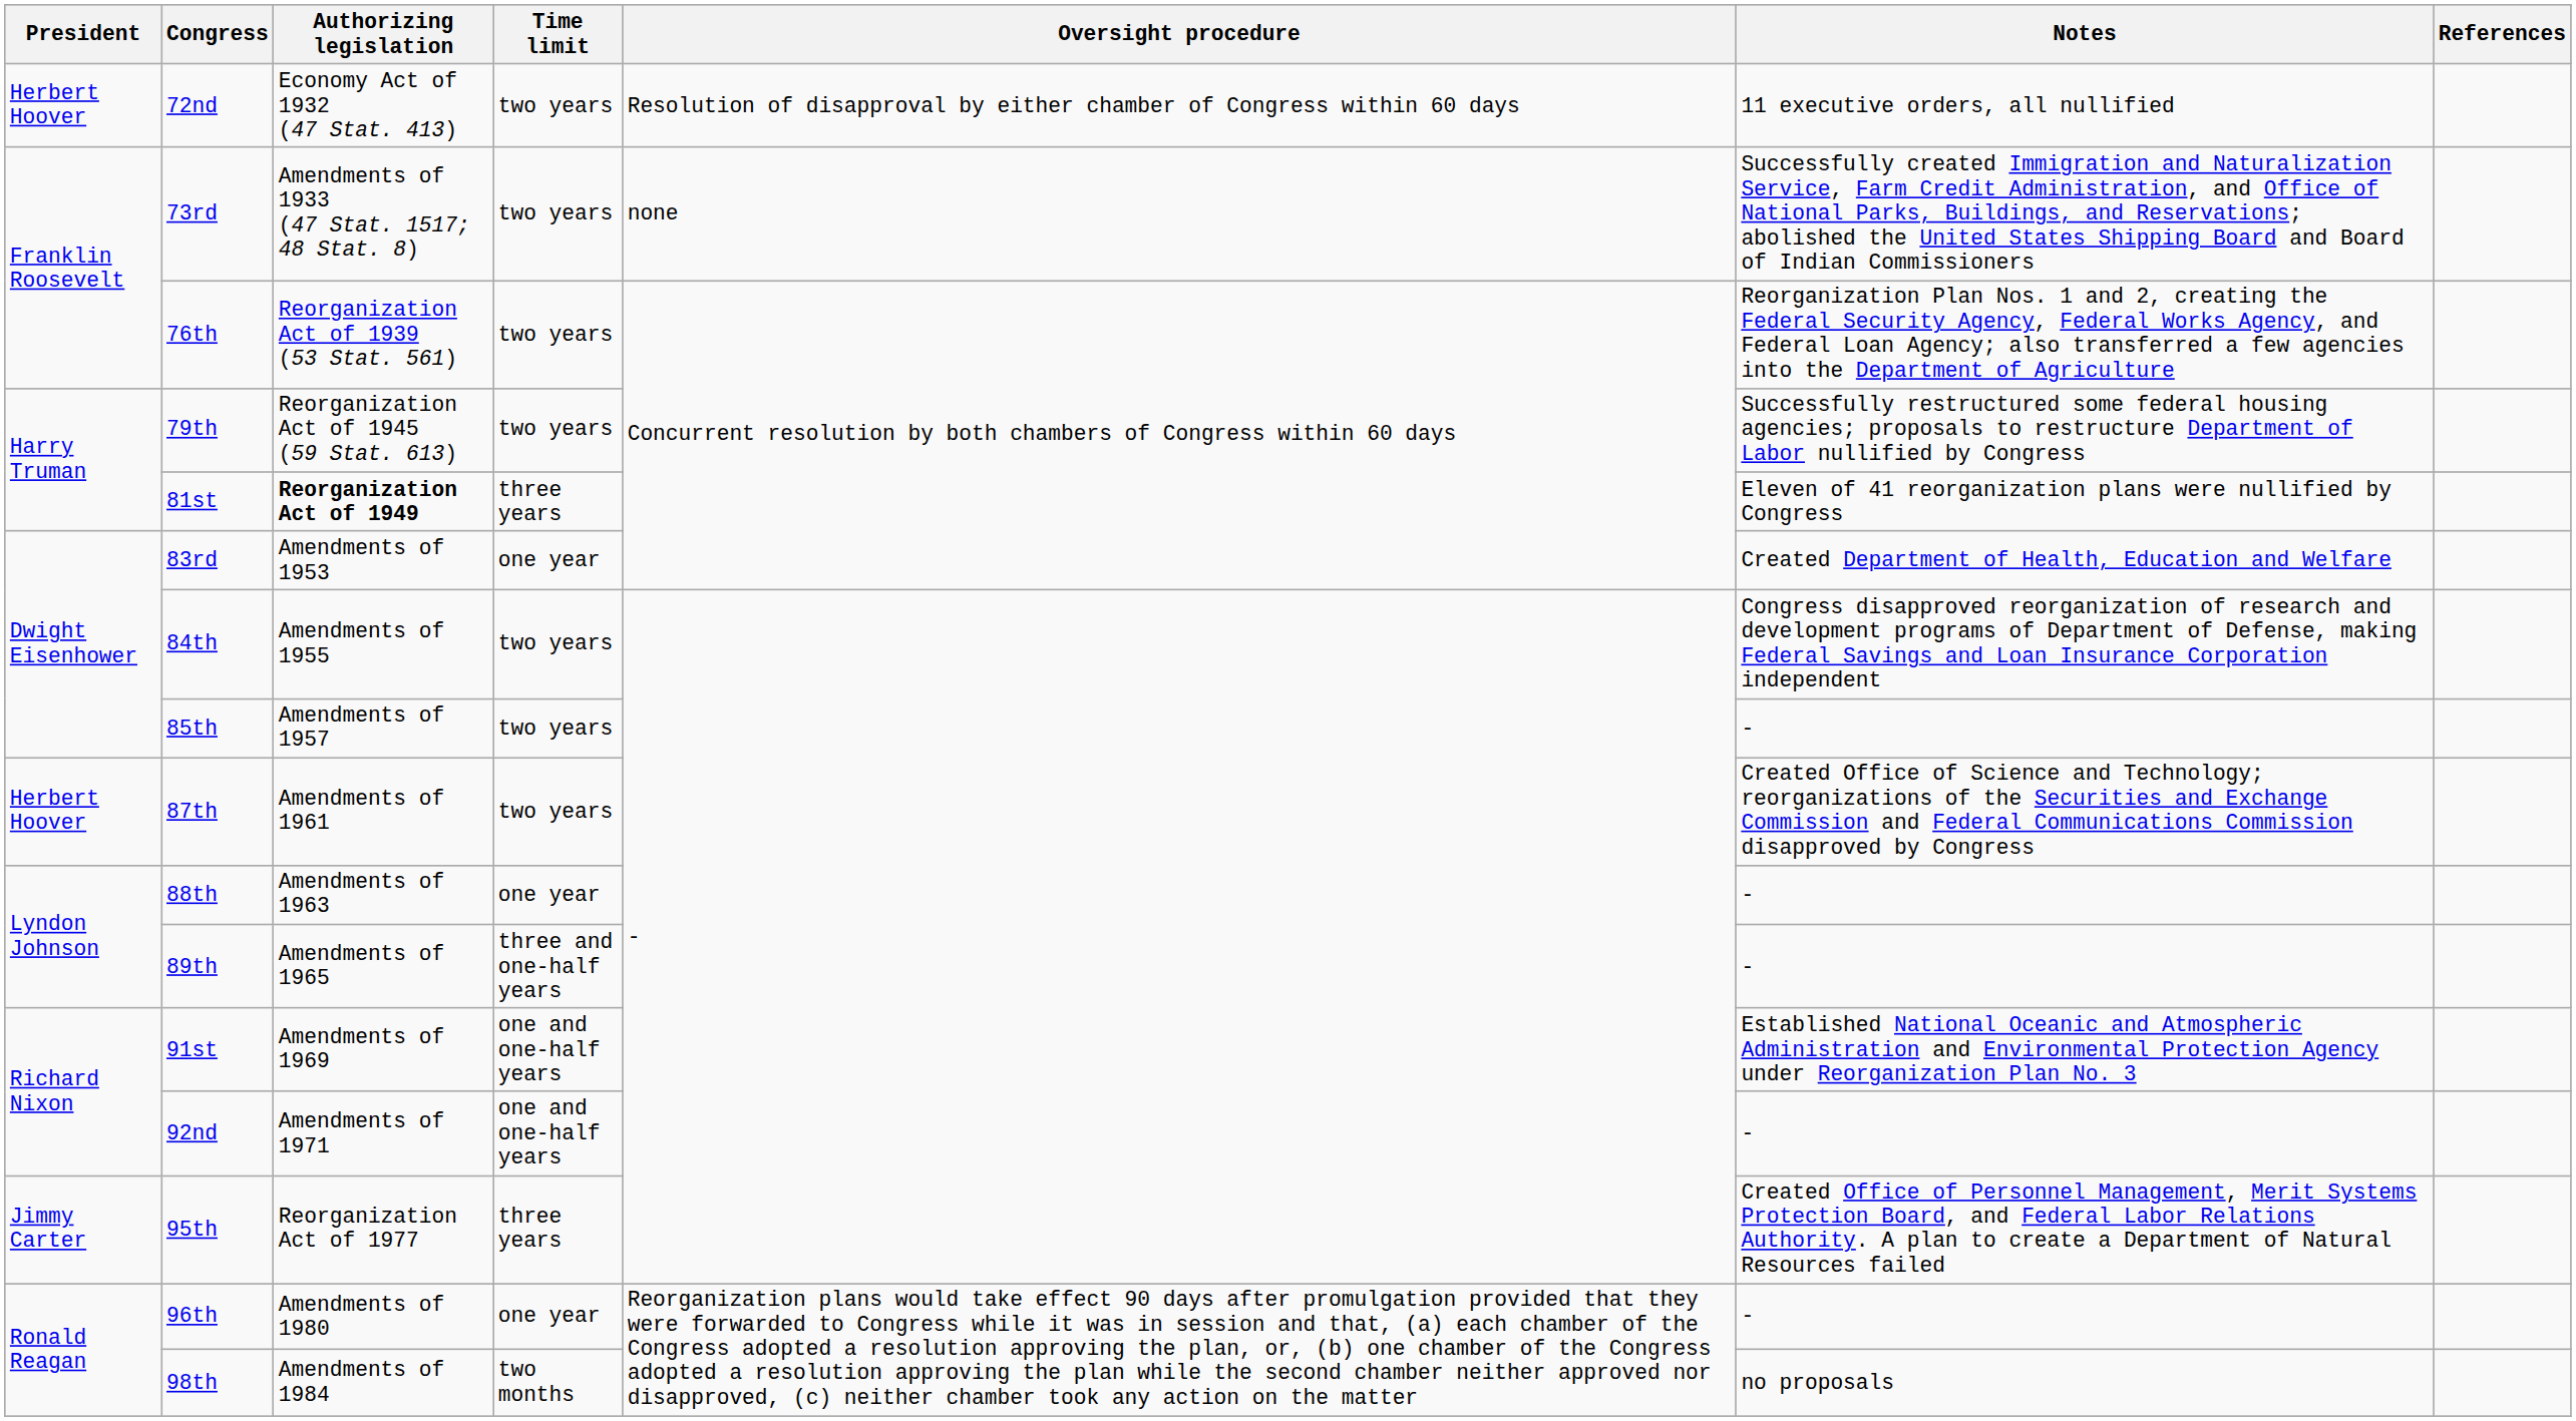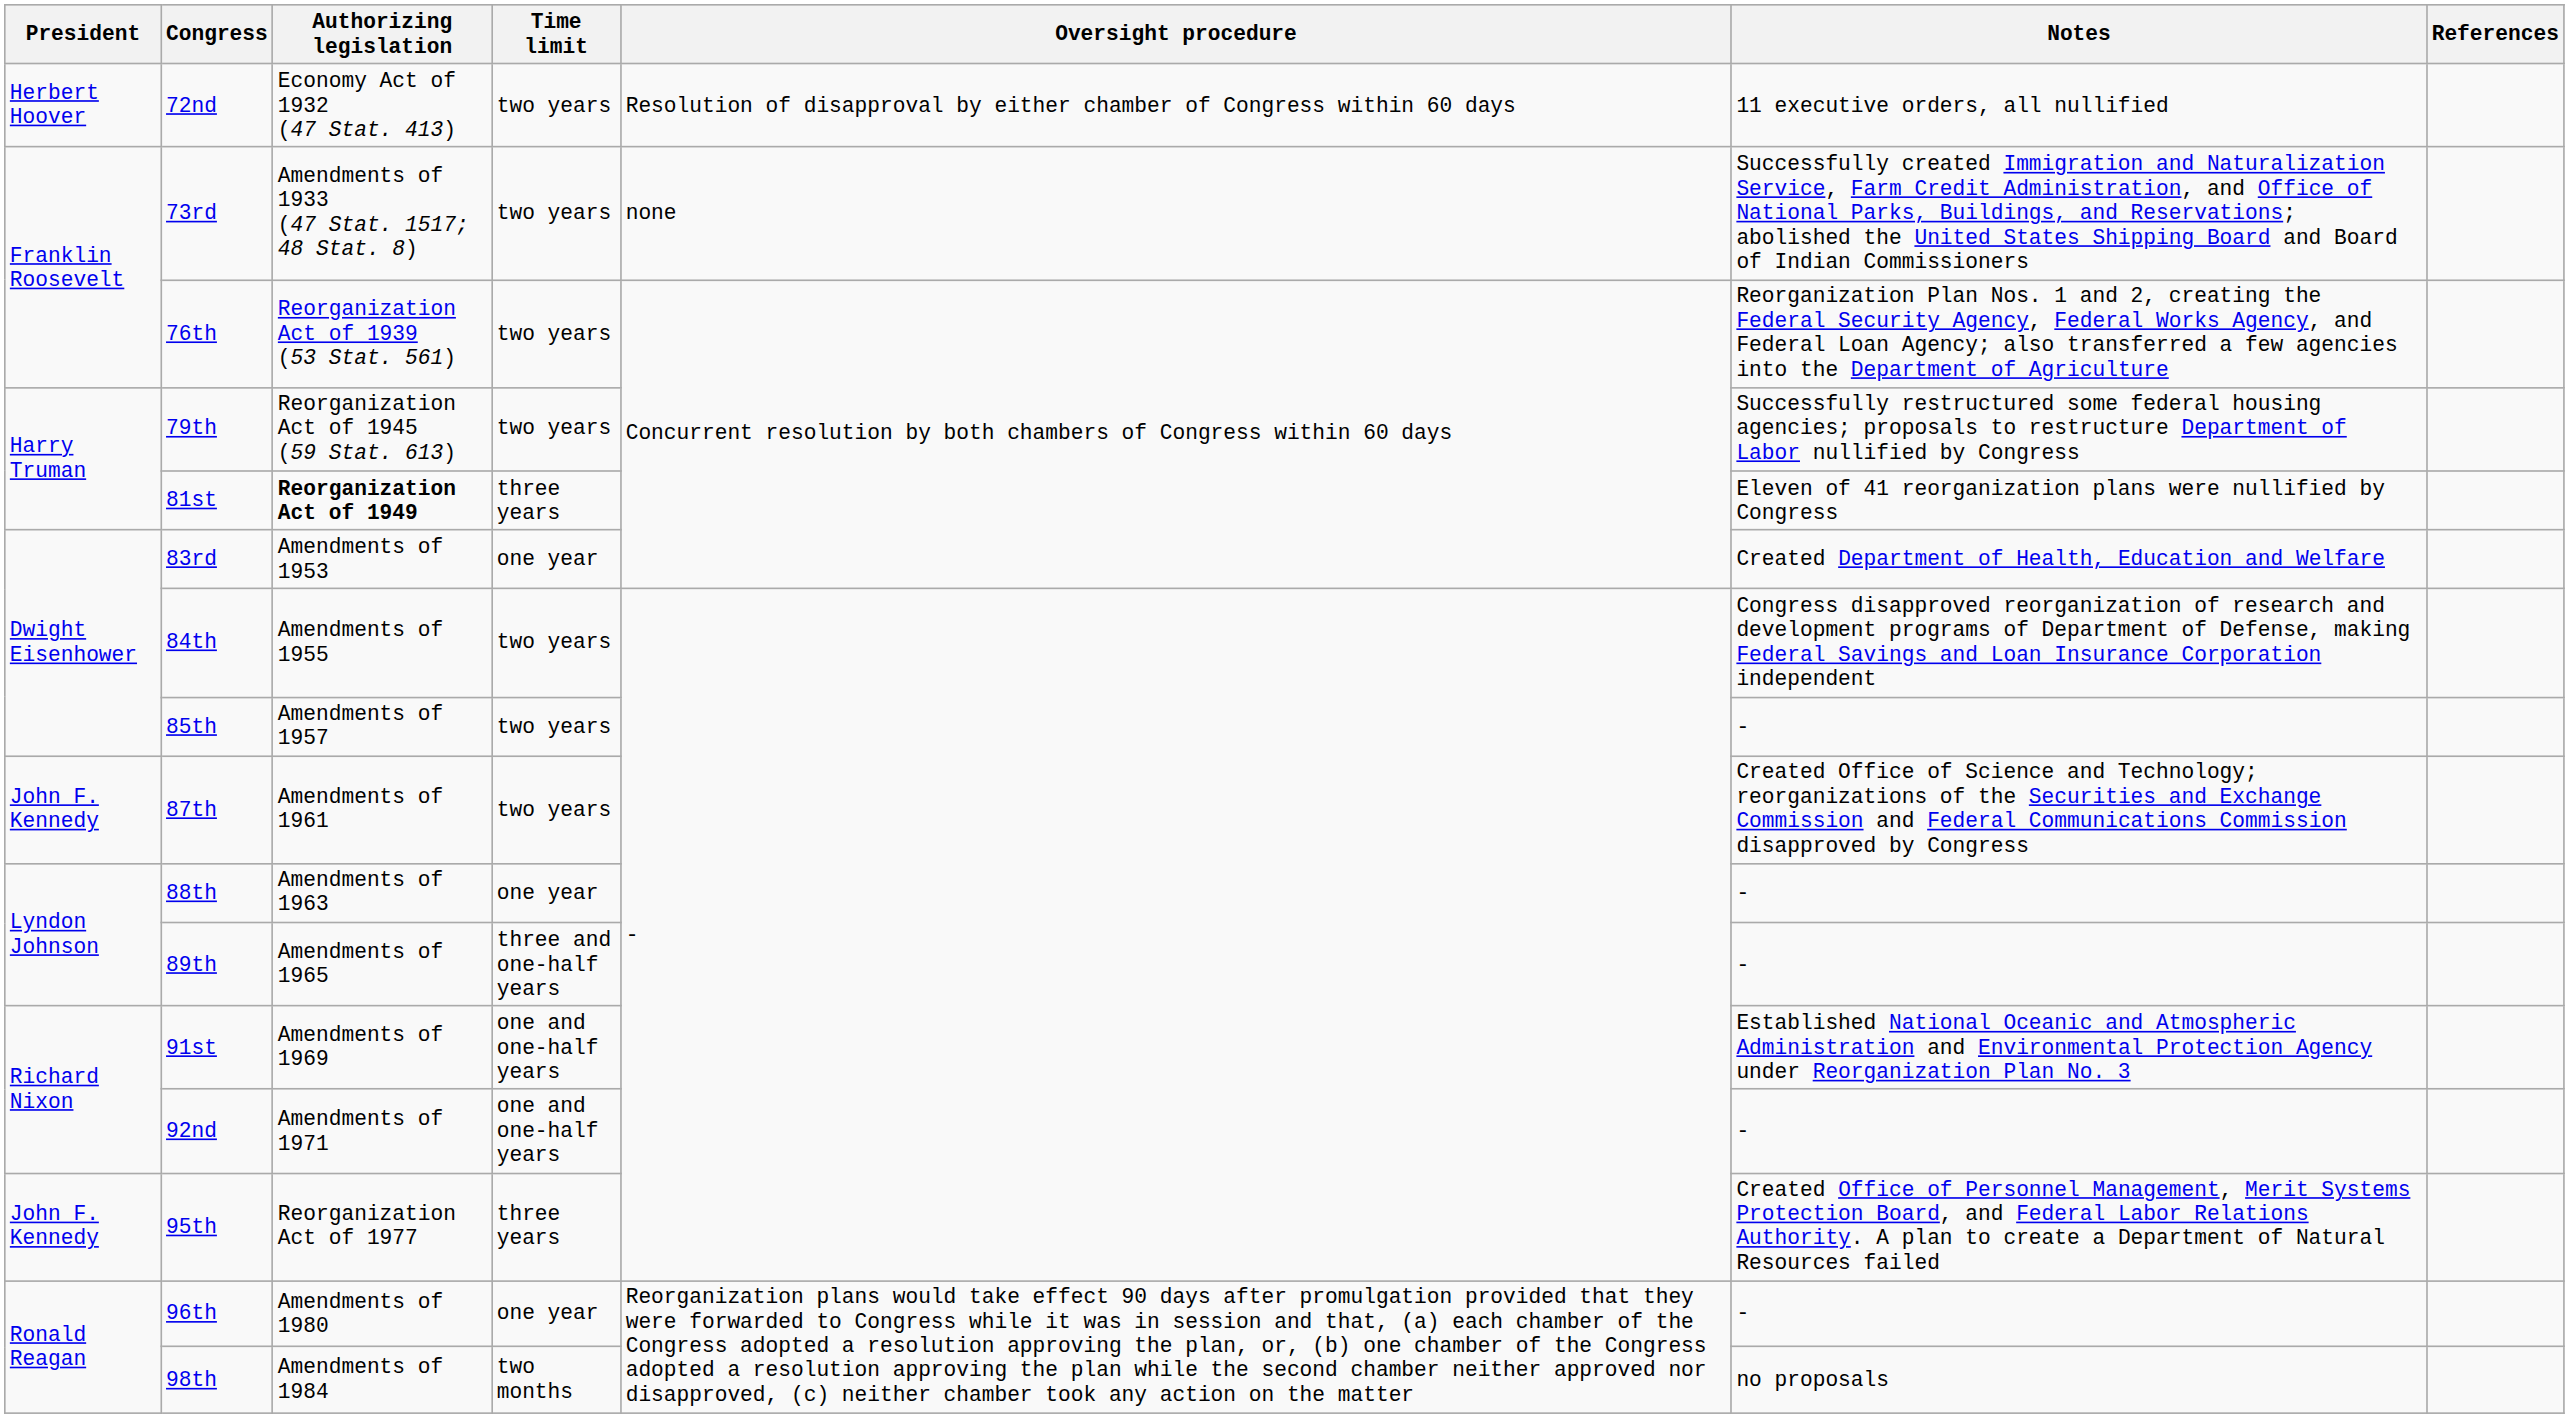 <table class="wikitable sortable">
 <tr>
 <th>President</th>
 <th>Congress</th>
 <th>Authorizing legislation</th>
 <th>Time limit</th>
 <th>Oversight procedure</th>
 <th>Notes</th>
 <th>References</th>
 </tr>
 <tr>
 <td><a href='#'>Herbert Hoover</a></td>
 <td><a href='#'>72nd</a></td>
 <td>Economy Act of 1932<br> (<em>47 Stat. 413</em>)</td>
 <td>two years</td>
 <td>Resolution of disapproval by either chamber of Congress within 60 days</td>
 <td>11 executive orders, all nullified</td>
 <td></td>
 </tr>
 <tr>
 <td rowspan="2"><a href='#'>Franklin Roosevelt</a></td>
 <td><a href='#'>73rd</a></td>
 <td>Amendments of 1933<br> (<em>47 Stat. 1517; 48 Stat. 8</em>)</td>
 <td>two years</td>
 <td>none</td>
 <td>Successfully created <a href='#'>Immigration and Naturalization Service</a>, <a href='#'>Farm Credit Administration</a>, and <a href='#'>Office of National Parks, Buildings, and Reservations</a>; abolished the <a href='#'>United States Shipping Board</a> and Board of Indian Commissioners</td>
 <td></td>
 </tr>
 <tr>
 <td><a href='#'>76th</a></td>
 <td><a href='#'>Reorganization Act of 1939</a><br> (<em>53 Stat. 561</em>)</td>
 <td>two years</td>
 <td rowspan="4">Concurrent resolution by both chambers of Congress within 60 days</td>
 <td>Reorganization Plan Nos. 1 and 2, creating the <a href='#'>Federal Security Agency</a>, <a href='#'>Federal Works Agency</a>, and Federal Loan Agency; also transferred a few agencies into the <a href='#'>Department of Agriculture</a></td>
 <td></td>
 </tr>
 <tr>
 <td rowspan="2"><a href='#'>Harry Truman</a></td>
 <td><a href='#'>79th</a></td>
 <td>Reorganization Act of 1945<br> (<em>59 Stat. 613</em>)</td>
 <td>two years</td>
 <td>Successfully restructured some federal housing agencies; proposals to restructure <a href='#'>Department of Labor</a> nullified by Congress</td>
 <td></td>
 </tr>
 <tr>
 <td><a href='#'>81st</a></td>
 <td><strong>Reorganization Act of 1949</strong></td>
 <td>three years</td>
 <td>Eleven of 41 reorganization plans were nullified by Congress</td>
 <td></td>
 </tr>
 <tr>
 <td rowspan="3"><a href='#'>Dwight Eisenhower</a></td>
 <td><a href='#'>83rd</a></td>
 <td>Amendments of 1953</td>
 <td>one year</td>
 <td>Created <a href='#'>Department of Health, Education and Welfare</a></td>
 <td></td>
 </tr>
 <tr>
 <td><a href='#'>84th</a></td>
 <td>Amendments of 1955</td>
 <td>two years</td>
 <td rowspan="8">-</td>
 <td>Congress disapproved reorganization of research and development programs of Department of Defense, making <a href='#'>Federal Savings and Loan Insurance Corporation</a> independent</td>
 <td></td>
 </tr>
 <tr>
 <td><a href='#'>85th</a></td>
 <td>Amendments of 1957</td>
 <td>two years</td>
 <td>-</td>
 <td></td>
 </tr>
 <tr>
-<td><a href='#'>Herbert Hoover</a></td>
+<td><a href='#'>John F. Kennedy</a></td>
 <td><a href='#'>87th</a></td>
 <td>Amendments of 1961</td>
 <td>two years</td>
 <td>Created Office of Science and Technology; reorganizations of the <a href='#'>Securities and Exchange Commission</a> and <a href='#'>Federal Communications Commission</a> disapproved by Congress</td>
 <td></td>
 </tr>
 <tr>
 <td rowspan="2"><a href='#'>Lyndon Johnson</a></td>
 <td><a href='#'>88th</a></td>
 <td>Amendments of 1963</td>
 <td>one year</td>
 <td>-</td>
 <td></td>
 </tr>
 <tr>
 <td><a href='#'>89th</a></td>
 <td>Amendments of 1965</td>
 <td>three and one-half years</td>
 <td>-</td>
 <td></td>
 </tr>
 <tr>
 <td rowspan="2"><a href='#'>Richard Nixon</a></td>
 <td><a href='#'>91st</a></td>
 <td>Amendments of 1969</td>
 <td>one and one-half years</td>
 <td>Established <a href='#'>National Oceanic and Atmospheric Administration</a> and <a href='#'>Environmental Protection Agency</a> under <a href='#'>Reorganization Plan No. 3</a></td>
 <td></td>
 </tr>
 <tr>
 <td><a href='#'>92nd</a></td>
 <td>Amendments of 1971</td>
 <td>one and one-half years</td>
 <td>-</td>
 <td></td>
 </tr>
 <tr>
-<td><a href='#'>Jimmy Carter</a></td>
+<td><a href='#'>John F. Kennedy</a></td>
 <td><a href='#'>95th</a></td>
 <td>Reorganization Act of 1977</td>
 <td>three years</td>
 <td>Created <a href='#'>Office of Personnel Management</a>, <a href='#'>Merit Systems Protection Board</a>, and <a href='#'>Federal Labor Relations Authority</a>. A plan to create a Department of Natural Resources failed</td>
 <td></td>
 </tr>
 <tr>
 <td rowspan="2"><a href='#'>Ronald Reagan</a></td>
 <td><a href='#'>96th</a></td>
 <td>Amendments of 1980</td>
 <td>one year</td>
 <td rowspan="2">Reorganization plans would take effect 90 days after promulgation provided that they were forwarded to Congress while it was in session and that, (a) each chamber of the Congress adopted a resolution approving the plan, or, (b) one chamber of the Congress adopted a resolution approving the plan while the second chamber neither approved nor disapproved, (c) neither chamber took any action on the matter</td>
 <td>-</td>
 <td></td>
 </tr>
 <tr>
 <td><a href='#'>98th</a></td>
 <td>Amendments of 1984</td>
 <td>two months</td>
 <td>no proposals</td>
 <td></td>
 </tr>
 </table>
